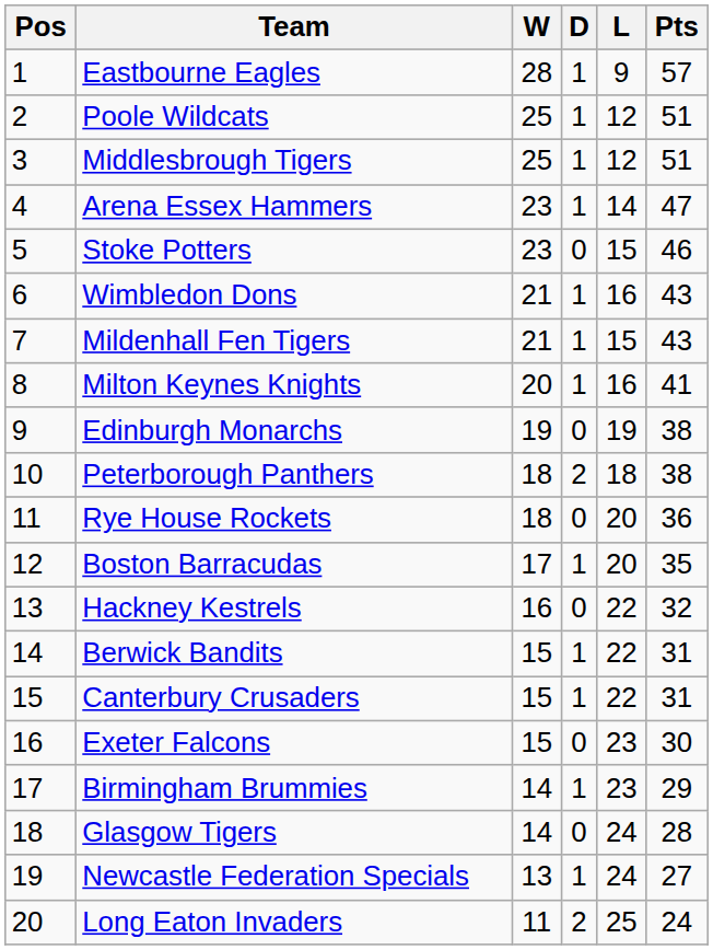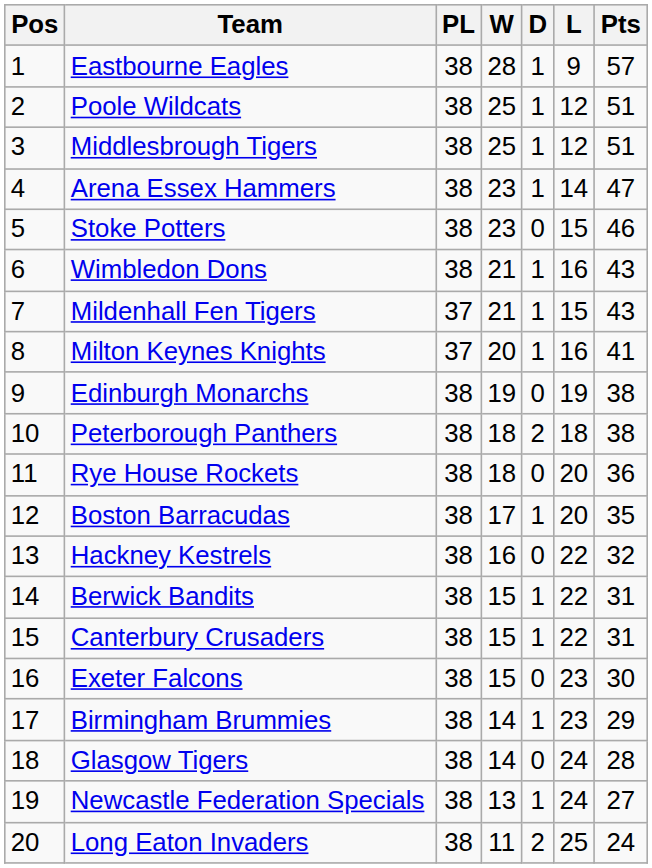 <table class=wikitable width="400">
 <tr>
 <th>Pos</th>
 <th>Team</th>
+<th>PL</th>
 <th>W</th>
 <th>D</th>
 <th>L</th>
 <th>Pts</th>
 </tr>
 <tr>
 <td>1</td>
 <td><a href='#'>Eastbourne Eagles</a></td>
+<td align="center">38</td>
 <td align="center">28</td>
 <td align="center">1</td>
 <td align="center">9</td>
 <td align="center">57</td>
 </tr>
 <tr>
 <td>2</td>
 <td><a href='#'>Poole Wildcats</a></td>
+<td align="center">38</td>
 <td align="center">25</td>
 <td align="center">1</td>
 <td align="center">12</td>
 <td align="center">51</td>
 </tr>
 <tr>
 <td>3</td>
 <td><a href='#'>Middlesbrough Tigers</a></td>
+<td align="center">38</td>
 <td align="center">25</td>
 <td align="center">1</td>
 <td align="center">12</td>
 <td align="center">51</td>
 </tr>
 <tr>
 <td>4</td>
 <td><a href='#'>Arena Essex Hammers</a></td>
+<td align="center">38</td>
 <td align="center">23</td>
 <td align="center">1</td>
 <td align="center">14</td>
 <td align="center">47</td>
 </tr>
 <tr>
 <td>5</td>
 <td><a href='#'>Stoke Potters</a></td>
+<td align="center">38</td>
 <td align="center">23</td>
 <td align="center">0</td>
 <td align="center">15</td>
 <td align="center">46</td>
 </tr>
 <tr>
 <td>6</td>
 <td><a href='#'>Wimbledon Dons</a></td>
+<td align="center">38</td>
 <td align="center">21</td>
 <td align="center">1</td>
 <td align="center">16</td>
 <td align="center">43</td>
 </tr>
 <tr>
 <td>7</td>
 <td><a href='#'>Mildenhall Fen Tigers</a></td>
+<td align="center">37</td>
 <td align="center">21</td>
 <td align="center">1</td>
 <td align="center">15</td>
 <td align="center">43</td>
 </tr>
 <tr>
 <td>8</td>
 <td><a href='#'>Milton Keynes Knights</a></td>
+<td align="center">37</td>
 <td align="center">20</td>
 <td align="center">1</td>
 <td align="center">16</td>
 <td align="center">41</td>
 </tr>
 <tr>
 <td>9</td>
 <td><a href='#'>Edinburgh Monarchs</a></td>
+<td align="center">38</td>
 <td align="center">19</td>
 <td align="center">0</td>
 <td align="center">19</td>
 <td align="center">38</td>
 </tr>
 <tr>
 <td>10</td>
 <td><a href='#'>Peterborough Panthers</a></td>
+<td align="center">38</td>
 <td align="center">18</td>
 <td align="center">2</td>
 <td align="center">18</td>
 <td align="center">38</td>
 </tr>
 <tr>
 <td>11</td>
 <td><a href='#'>Rye House Rockets</a></td>
+<td align="center">38</td>
 <td align="center">18</td>
 <td align="center">0</td>
 <td align="center">20</td>
 <td align="center">36</td>
 </tr>
 <tr>
 <td>12</td>
 <td><a href='#'>Boston Barracudas</a></td>
+<td align="center">38</td>
 <td align="center">17</td>
 <td align="center">1</td>
 <td align="center">20</td>
 <td align="center">35</td>
 </tr>
 <tr>
 <td>13</td>
 <td><a href='#'>Hackney Kestrels</a></td>
+<td align="center">38</td>
 <td align="center">16</td>
 <td align="center">0</td>
 <td align="center">22</td>
 <td align="center">32</td>
 </tr>
 <tr>
 <td>14</td>
 <td><a href='#'>Berwick Bandits</a></td>
+<td align="center">38</td>
 <td align="center">15</td>
 <td align="center">1</td>
 <td align="center">22</td>
 <td align="center">31</td>
 </tr>
 <tr>
 <td>15</td>
 <td><a href='#'>Canterbury Crusaders</a></td>
+<td align="center">38</td>
 <td align="center">15</td>
 <td align="center">1</td>
 <td align="center">22</td>
 <td align="center">31</td>
 </tr>
 <tr>
 <td>16</td>
 <td><a href='#'>Exeter Falcons</a></td>
+<td align="center">38</td>
 <td align="center">15</td>
 <td align="center">0</td>
 <td align="center">23</td>
 <td align="center">30</td>
 </tr>
 <tr>
 <td>17</td>
 <td><a href='#'>Birmingham Brummies</a></td>
+<td align="center">38</td>
 <td align="center">14</td>
 <td align="center">1</td>
 <td align="center">23</td>
 <td align="center">29</td>
 </tr>
 <tr>
 <td>18</td>
 <td><a href='#'>Glasgow Tigers</a></td>
+<td align="center">38</td>
 <td align="center">14</td>
 <td align="center">0</td>
 <td align="center">24</td>
 <td align="center">28</td>
 </tr>
 <tr>
 <td>19</td>
 <td><a href='#'>Newcastle Federation Specials</a></td>
+<td align="center">38</td>
 <td align="center">13</td>
 <td align="center">1</td>
 <td align="center">24</td>
 <td align="center">27</td>
 </tr>
 <tr>
 <td>20</td>
 <td><a href='#'>Long Eaton Invaders</a></td>
+<td align="center">38</td>
 <td align="center">11</td>
 <td align="center">2</td>
 <td align="center">25</td>
 <td align="center">24</td>
 </tr>
 </table>
